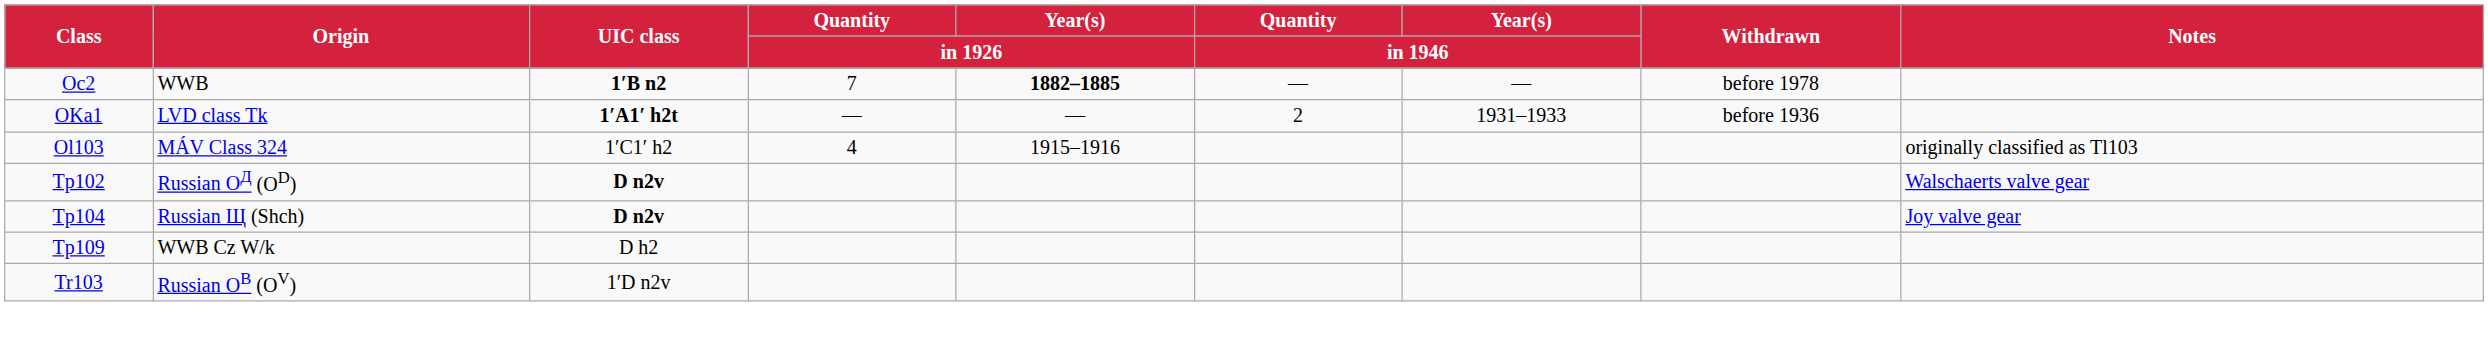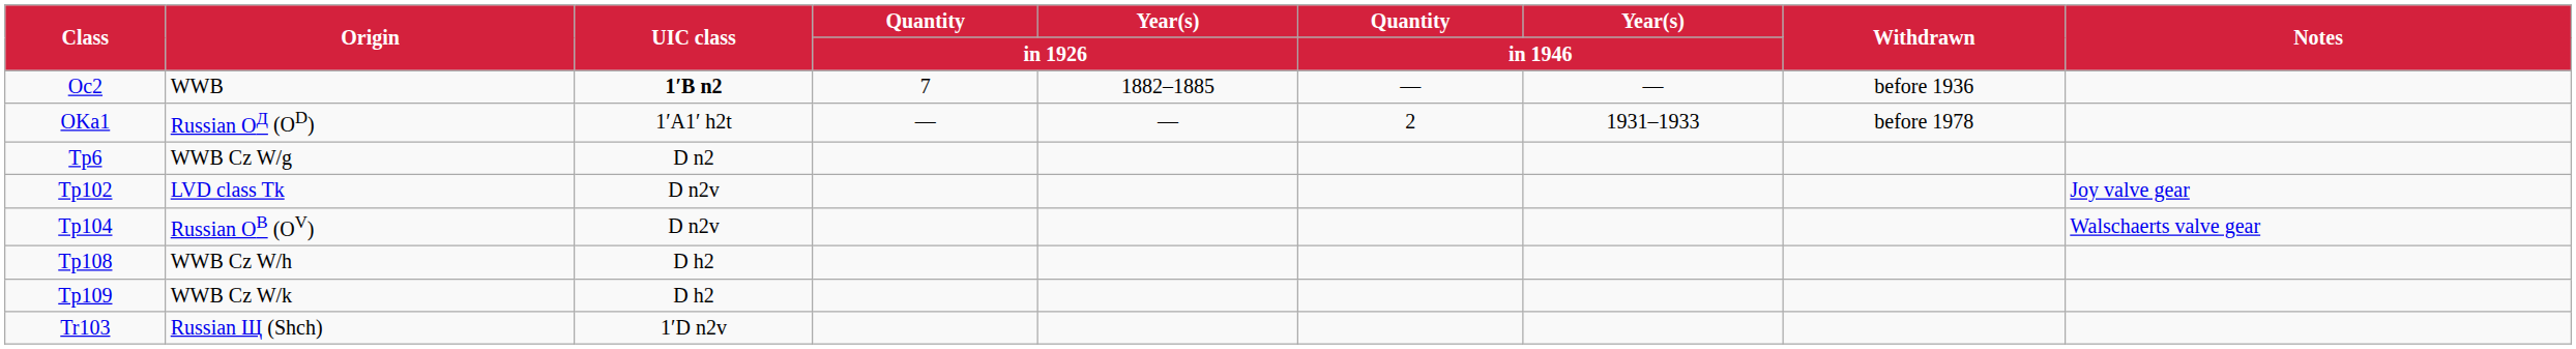 <table class="wikitable" width="100%" style=text-align:center>
 <tr>
 <th style="color:#ffffff; background:#D4213D" rowspan="2">Class</th>
 <th style="color:#ffffff; background:#D4213D" rowspan="2">Origin</th>
 <th style="color:#ffffff; background:#D4213D" rowspan="2">UIC class</th>
 <th style="color:#ffffff; background:#D4213D">Quantity</th>
 <th style="color:#ffffff; background:#D4213D">Year(s)</th>
 <th style="color:#ffffff; background:#D4213D">Quantity</th>
 <th style="color:#ffffff; background:#D4213D">Year(s)</th>
 <th style="color:#ffffff; background:#D4213D" rowspan="2">Withdrawn</th>
 <th style="color:#ffffff; background:#D4213D" rowspan="2">Notes</th>
 </tr>
 <tr>
 <th style="color:#ffffff; background:#D4213D" colspan="2">in 1926</th>
 <th style="color:#ffffff; background:#D4213D" colspan="2">in 1946</th>
 </tr>
 <tr>
 </tr>
 <tr>
 <td><a href='#'>Oc2</a></td>
 <td align=left>WWB</td>
 <td><strong>1′B n2</strong></td>
 <td>7</td>
-<td><strong>1882–1885</strong></td>
+<td>1882–1885</td>
 <td>—</td>
 <td>—</td>
+<td>before 1936</td>
+<td align=left></td>
+</tr>
+<tr>
+<td><a href='#'>OKa1</a></td>
+<td align=left><a href='#'>Russian O<sup>Д</sup></a> (O<sup>D</sup>)</td>
+<td>1′A1′ h2t</td>
+<td>—</td>
+<td>—</td>
+<td>2</td>
+<td>1931–1933</td>
 <td>before 1978</td>
 <td align=left></td>
 </tr>
 <tr>
-<td><a href='#'>OKa1</a></td>
-<td align=left><a href='#'>LVD class Tk</a></td>
-<td><strong>1′A1′ h2t</strong></td>
-<td>—</td>
-<td>—</td>
-<td>2</td>
-<td>1931–1933</td>
-<td>before 1936</td>
+<td><a href='#'>Tp6</a></td>
+<td align=left>WWB Cz W/g</td>
+<td>D n2</td>
+<td></td>
+<td></td>
+<td></td>
+<td></td>
+<td></td>
 <td align=left></td>
 </tr>
 <tr>
-<td><a href='#'>Ol103</a></td>
-<td align=left><a href='#'>MÁV Class 324</a></td>
-<td>1′C1′ h2</td>
-<td>4</td>
-<td>1915–1916</td>
+<td><a href='#'>Tp102</a></td>
+<td align=left><a href='#'>LVD class Tk</a></td>
+<td>D n2v</td>
 <td></td>
 <td></td>
 <td></td>
-<td align=left>originally classified as Tl103</td>
+<td></td>
+<td></td>
+<td align=left><a href='#'>Joy valve gear</a></td>
 </tr>
 <tr>
-<td><a href='#'>Tp102</a></td>
-<td align=left><a href='#'>Russian O<sup>Д</sup></a> (O<sup>D</sup>)</td>
-<td><strong>D n2v</strong></td>
+<td><a href='#'>Tp104</a></td>
+<td align=left><a href='#'>Russian O<sup>В</sup></a> (O<sup>V</sup>)</td>
+<td>D n2v</td>
 <td></td>
 <td></td>
 <td></td>
 <td></td>
 <td></td>
 <td align=left><a href='#'>Walschaerts valve gear</a></td>
 </tr>
 <tr>
-<td><a href='#'>Tp104</a></td>
-<td align=left><a href='#'>Russian Щ</a> (Shch)</td>
-<td><strong>D n2v</strong></td>
+<td><a href='#'>Tp108</a></td>
+<td align=left>WWB Cz W/h</td>
+<td>D h2</td>
 <td></td>
 <td></td>
 <td></td>
 <td></td>
 <td></td>
-<td align=left><a href='#'>Joy valve gear</a></td>
+<td align=left></td>
 </tr>
 <tr>
 <td><a href='#'>Tp109</a></td>
 <td align=left>WWB Cz W/k</td>
 <td>D h2</td>
 <td></td>
 <td></td>
 <td></td>
 <td></td>
 <td></td>
 <td align=left></td>
 </tr>
 <tr>
 <td><a href='#'>Tr103</a></td>
-<td align=left><a href='#'>Russian O<sup>В</sup></a> (O<sup>V</sup>)</td>
+<td align=left><a href='#'>Russian Щ</a> (Shch)</td>
 <td>1′D n2v</td>
 <td></td>
 <td></td>
 <td></td>
 <td></td>
 <td></td>
 <td align=left></td>
 </tr>
 </table>
